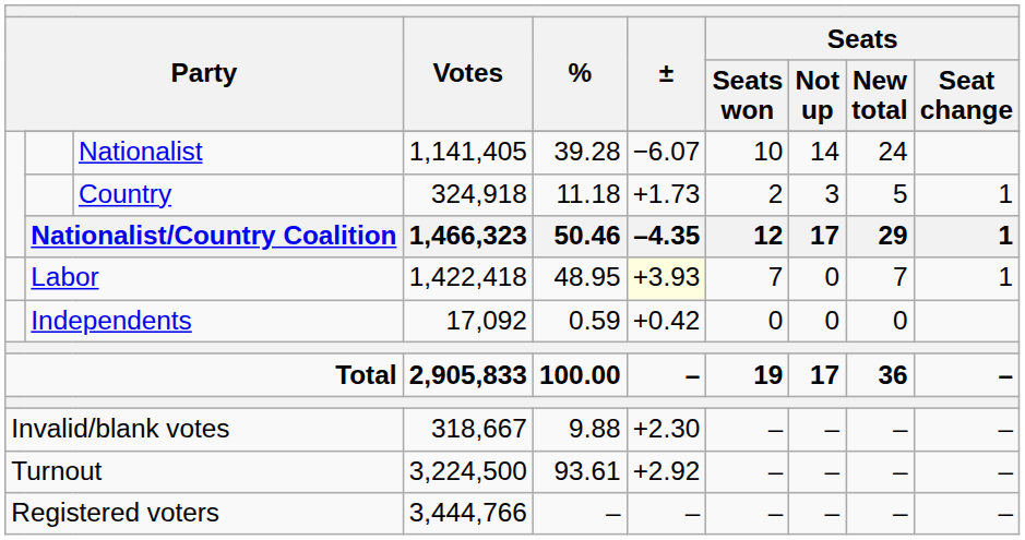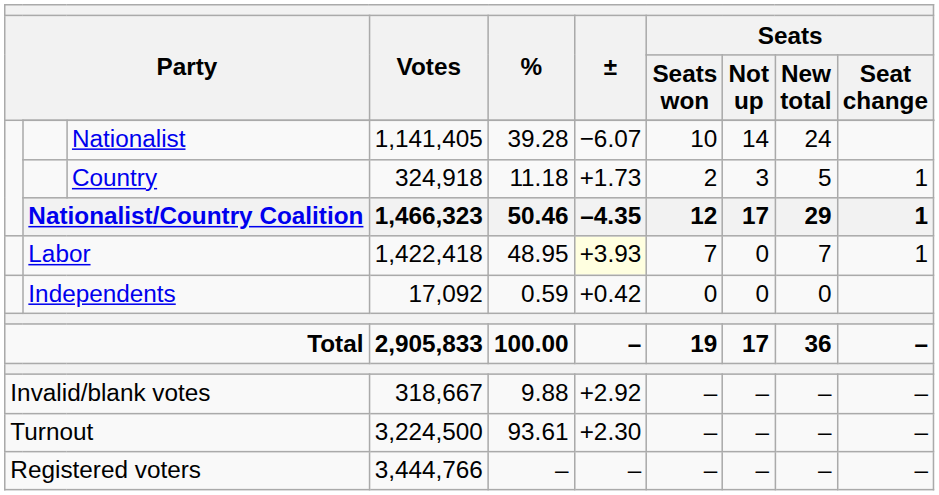 <table class="wikitable sortable tpl-blanktable" style="text-align:right; margin-bottom:0">
 <tr>
 <th colspan="10"></th>
 </tr>
 <tr>
 <th colspan="3" rowspan="2">Party</th>
 <th rowspan="2">Votes</th>
 <th rowspan="2">%</th>
 <th rowspan="2">±</th>
 <th colspan="4">Seats</th>
 </tr>
 <tr>
 <th>Seats<br>won</th>
 <th>Not<br>up</th>
 <th>New<br>total</th>
 <th>Seat<br>change</th>
 </tr>
 <tr>
 <td rowspan="4" > </td>
 </tr>
 <tr>
 <td> </td>
 <td style="text-align:left;"><a href='#'>Nationalist</a></td>
 <td>1,141,405</td>
 <td>39.28</td>
 <td>−6.07</td>
 <td>10</td>
 <td>14</td>
 <td>24</td>
 <td></td>
 </tr>
 <tr>
 <td> </td>
 <td style="text-align:left;"><a href='#'>Country</a></td>
 <td>324,918</td>
 <td>11.18</td>
 <td>+1.73</td>
 <td>2</td>
 <td>3</td>
 <td>5</td>
 <td> 1</td>
 </tr>
 <tr>
 <th colspan="2" style="text-align:left;"><a href='#'>Nationalist/Country Coalition</a></th>
 <th style="text-align:right;">1,466,323</th>
 <th style="text-align:right;">50.46</th>
 <th style="text-align:right;">–4.35</th>
 <th style="text-align:right;">12</th>
 <th style="text-align:right;">17</th>
 <th style="text-align:right;">29</th>
 <th style="text-align:right;"> 1</th>
 </tr>
 <tr>
 <td> </td>
 <td colspan="2" style="text-align:left;"><a href='#'>Labor</a></td>
 <td>1,422,418</td>
 <td>48.95</td>
 <td style="background: lightyellow;">+3.93</td>
 <td>7</td>
 <td>0</td>
 <td>7</td>
 <td> 1</td>
 </tr>
 <tr>
 <td> </td>
 <td colspan="2" style="text-align:left;"><a href='#'>Independents</a></td>
 <td>17,092</td>
 <td>0.59</td>
 <td>+0.42</td>
 <td>0</td>
 <td>0</td>
 <td>0</td>
 <td></td>
 </tr>
 <tr>
 <th colspan=10></th>
 </tr>
 <tr>
 <td colspan="3"><strong>Total</strong></td>
 <td><strong>2,905,833</strong></td>
 <td><strong>100.00</strong></td>
 <td><strong>–</strong></td>
 <td><strong>19</strong></td>
 <td><strong>17</strong></td>
 <td><strong>36</strong></td>
 <td><strong>–</strong></td>
 </tr>
 <tr>
 <th colspan=10></th>
 </tr>
 <tr>
 <td colspan="3" align=left>Invalid/blank votes</td>
 <td>318,667</td>
 <td>9.88</td>
-<td>+2.30</td>
+<td>+2.92</td>
 <td>–</td>
 <td>–</td>
 <td>–</td>
 <td>–</td>
 </tr>
 <tr>
 <td colspan="3" align=left>Turnout</td>
 <td>3,224,500</td>
 <td>93.61</td>
-<td>+2.92</td>
+<td>+2.30</td>
 <td>–</td>
 <td>–</td>
 <td>–</td>
 <td>–</td>
 </tr>
 <tr>
 <td colspan="3" align=left>Registered voters</td>
 <td>3,444,766</td>
 <td>–</td>
 <td>–</td>
 <td>–</td>
 <td>–</td>
 <td>–</td>
 <td>–</td>
 </tr>
 </table>
